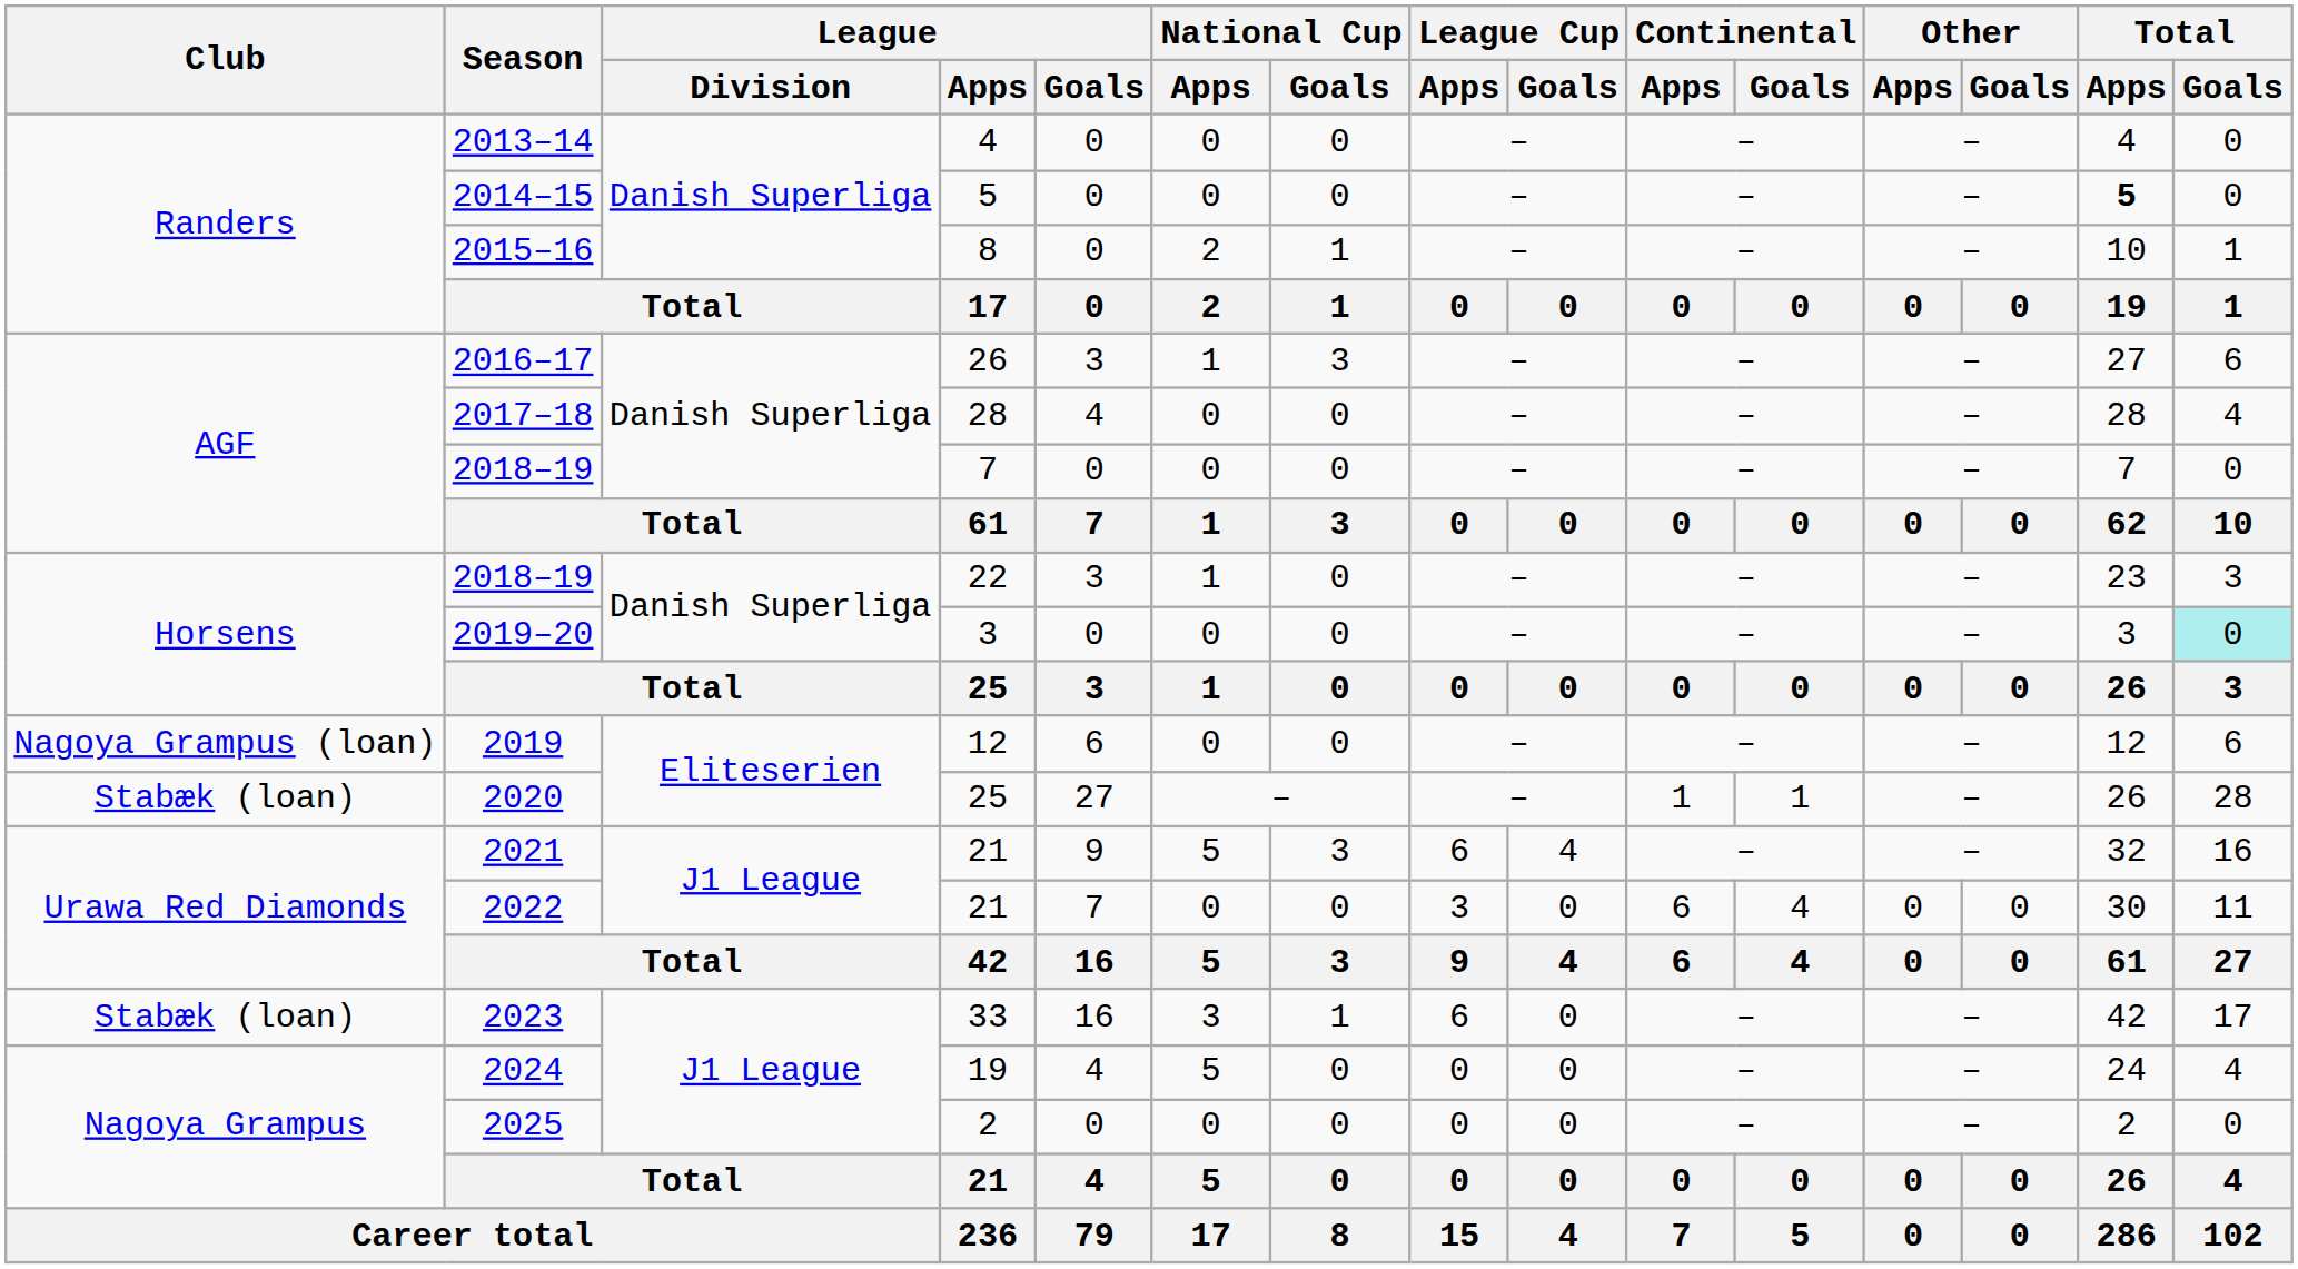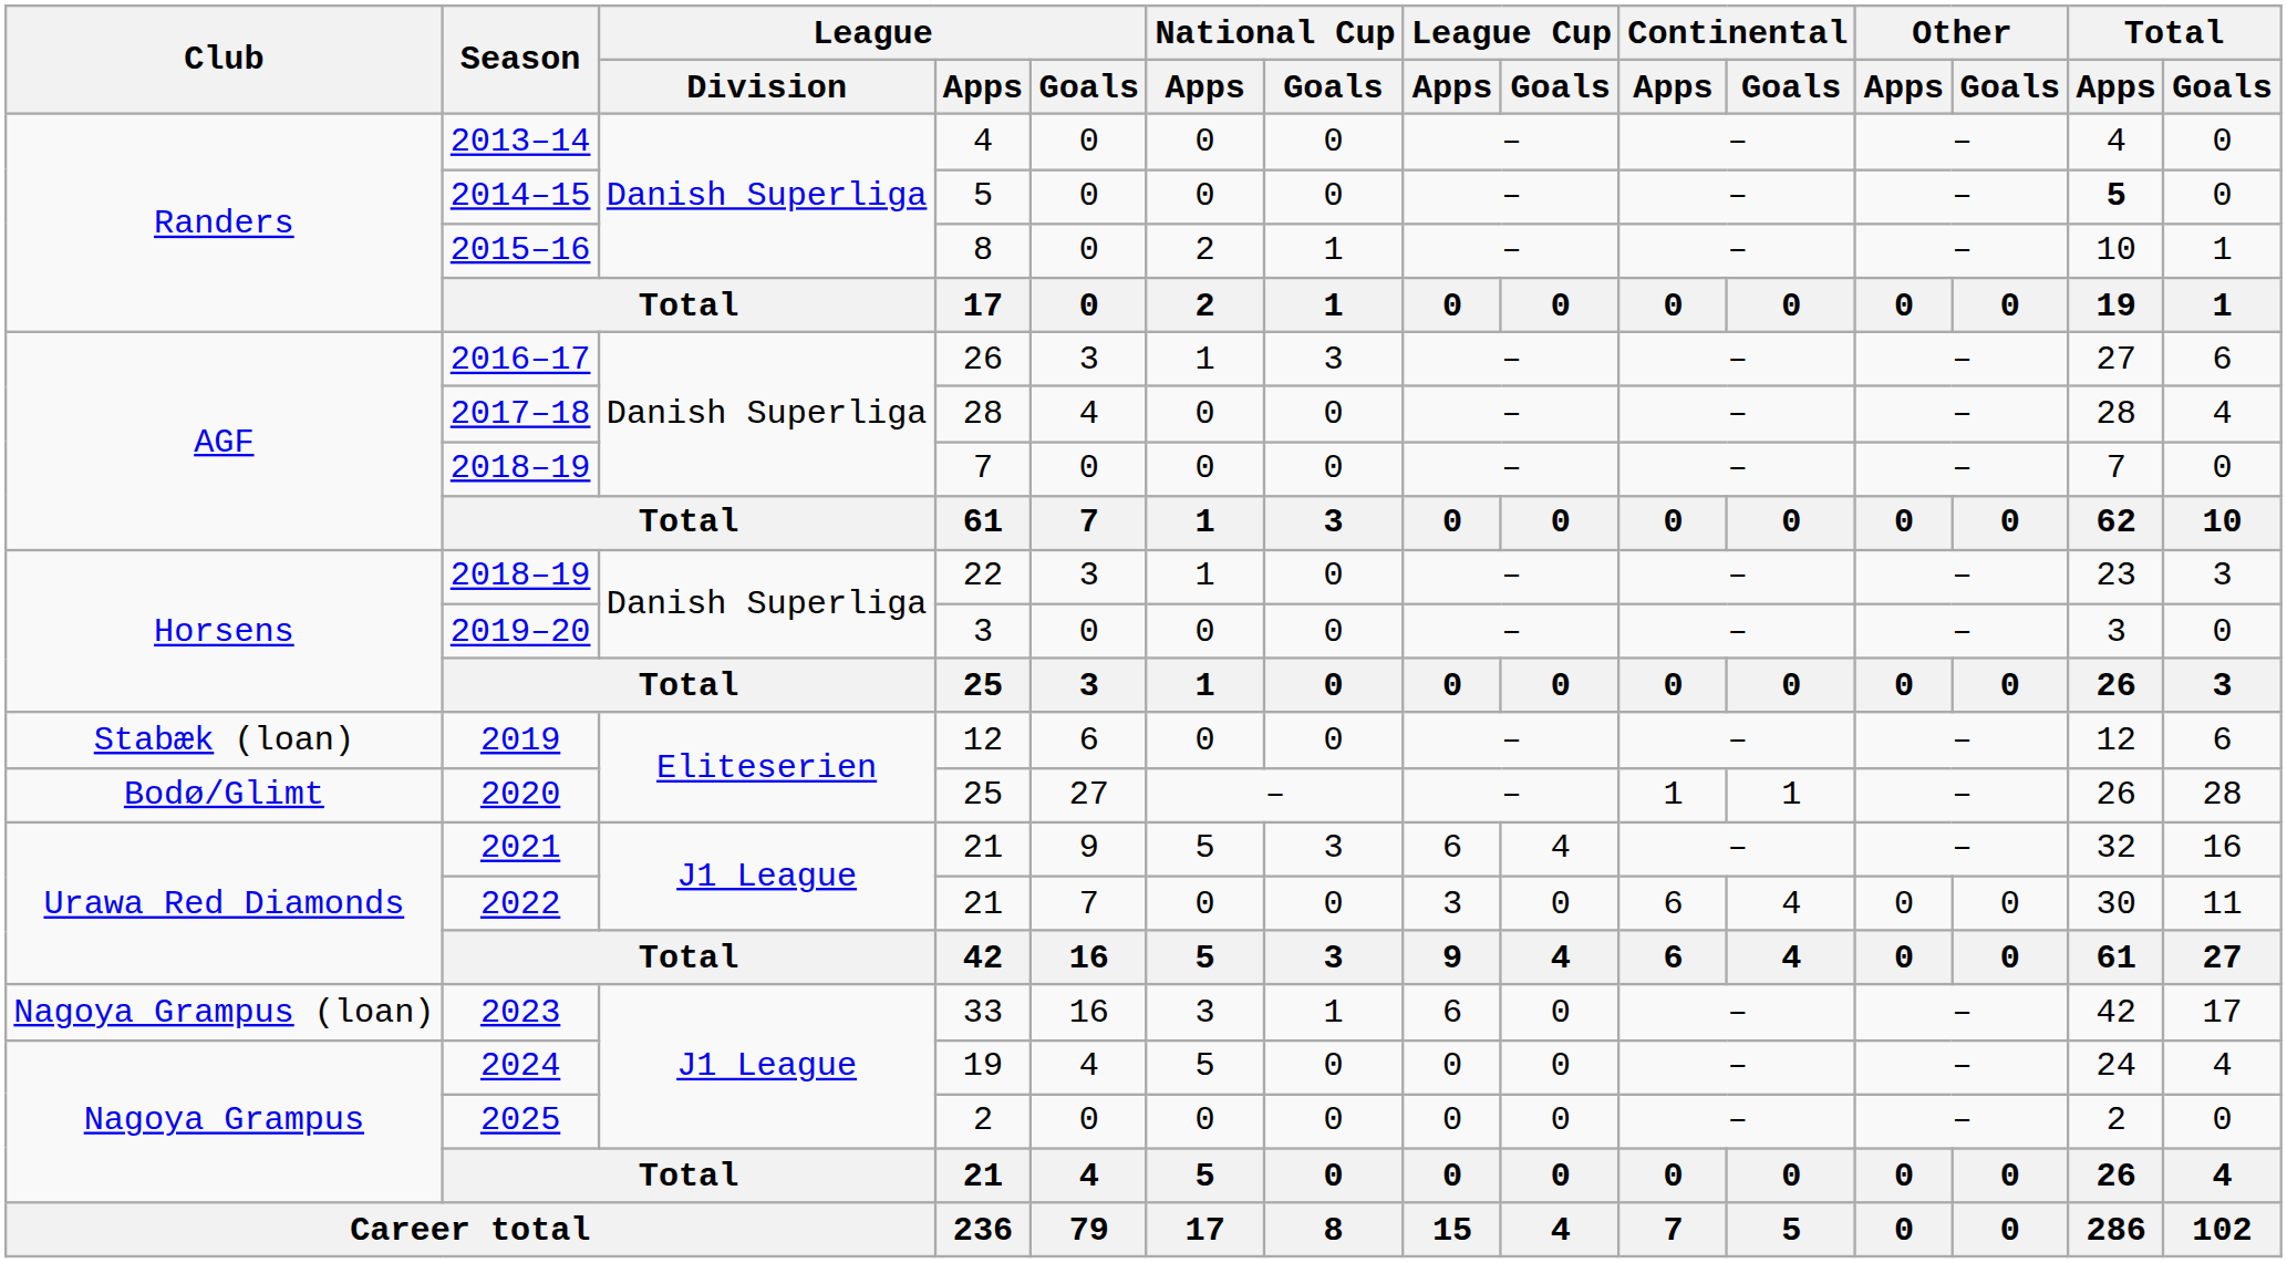 <table class="wikitable" style="text-align:center">
 <tr>
 <th rowspan="2">Club</th>
 <th rowspan="2">Season</th>
 <th colspan="3">League</th>
 <th colspan="2">National Cup</th>
 <th colspan="2">League Cup</th>
 <th colspan="2">Continental</th>
 <th colspan="2">Other</th>
 <th colspan="2">Total</th>
 </tr>
 <tr>
 <th>Division</th>
 <th>Apps</th>
 <th>Goals</th>
 <th>Apps</th>
 <th>Goals</th>
 <th>Apps</th>
 <th>Goals</th>
 <th>Apps</th>
 <th>Goals</th>
 <th>Apps</th>
 <th>Goals</th>
 <th>Apps</th>
 <th>Goals</th>
 </tr>
 <tr>
 <td rowspan="4"><a href='#'>Randers</a></td>
 <td><a href='#'>2013–14</a></td>
 <td rowspan="3"><a href='#'>Danish Superliga</a></td>
 <td>4</td>
 <td>0</td>
 <td>0</td>
 <td>0</td>
 <td colspan="2">–</td>
 <td colspan="2">–</td>
 <td colspan="2">–</td>
 <td>4</td>
 <td>0</td>
 </tr>
 <tr>
 <td><a href='#'>2014–15</a></td>
 <td>5</td>
 <td>0</td>
 <td>0</td>
 <td>0</td>
 <td colspan="2">–</td>
 <td colspan="2">–</td>
 <td colspan="2">–</td>
 <td><strong>5</strong></td>
 <td>0</td>
 </tr>
 <tr>
 <td><a href='#'>2015–16</a></td>
 <td>8</td>
 <td>0</td>
 <td>2</td>
 <td>1</td>
 <td colspan="2">–</td>
 <td colspan="2">–</td>
 <td colspan="2">–</td>
 <td>10</td>
 <td>1</td>
 </tr>
 <tr>
 <th colspan="2">Total</th>
 <th>17</th>
 <th>0</th>
 <th>2</th>
 <th>1</th>
 <th>0</th>
 <th>0</th>
 <th>0</th>
 <th>0</th>
 <th>0</th>
 <th>0</th>
 <th>19</th>
 <th>1</th>
 </tr>
 <tr>
 <td rowspan="4"><a href='#'>AGF</a></td>
 <td><a href='#'>2016–17</a></td>
 <td rowspan="3">Danish Superliga</td>
 <td>26</td>
 <td>3</td>
 <td>1</td>
 <td>3</td>
 <td colspan="2">–</td>
 <td colspan="2">–</td>
 <td colspan="2">–</td>
 <td>27</td>
 <td>6</td>
 </tr>
 <tr>
 <td><a href='#'>2017–18</a></td>
 <td>28</td>
 <td>4</td>
 <td>0</td>
 <td>0</td>
 <td colspan="2">–</td>
 <td colspan="2">–</td>
 <td colspan="2">–</td>
 <td>28</td>
 <td>4</td>
 </tr>
 <tr>
 <td><a href='#'>2018–19</a></td>
 <td>7</td>
 <td>0</td>
 <td>0</td>
 <td>0</td>
 <td colspan="2">–</td>
 <td colspan="2">–</td>
 <td colspan="2">–</td>
 <td>7</td>
 <td>0</td>
 </tr>
 <tr>
 <th colspan="2">Total</th>
 <th>61</th>
 <th>7</th>
 <th>1</th>
 <th>3</th>
 <th>0</th>
 <th>0</th>
 <th>0</th>
 <th>0</th>
 <th>0</th>
 <th>0</th>
 <th>62</th>
 <th>10</th>
 </tr>
 <tr>
 <td rowspan="3"><a href='#'>Horsens</a></td>
 <td><a href='#'>2018–19</a></td>
 <td rowspan="2">Danish Superliga</td>
 <td>22</td>
 <td>3</td>
 <td>1</td>
 <td>0</td>
 <td colspan="2">–</td>
 <td colspan="2">–</td>
 <td colspan="2">–</td>
 <td>23</td>
 <td>3</td>
 </tr>
 <tr>
 <td><a href='#'>2019–20</a></td>
 <td>3</td>
 <td>0</td>
 <td>0</td>
 <td>0</td>
 <td colspan="2">–</td>
 <td colspan="2">–</td>
 <td colspan="2">–</td>
 <td>3</td>
-<td style="background: paleturquoise;">0</td>
+<td>0</td>
 </tr>
 <tr>
 <th colspan="2">Total</th>
 <th>25</th>
 <th>3</th>
 <th>1</th>
 <th>0</th>
 <th>0</th>
 <th>0</th>
 <th>0</th>
 <th>0</th>
 <th>0</th>
 <th>0</th>
 <th>26</th>
 <th>3</th>
 </tr>
 <tr>
-<td><a href='#'>Nagoya Grampus</a> (loan)</td>
+<td><a href='#'>Stabæk</a> (loan)</td>
 <td><a href='#'>2019</a></td>
 <td rowspan="2"><a href='#'>Eliteserien</a></td>
 <td>12</td>
 <td>6</td>
 <td>0</td>
 <td>0</td>
 <td colspan="2">–</td>
 <td colspan="2">–</td>
 <td colspan="2">–</td>
 <td>12</td>
 <td>6</td>
 </tr>
 <tr>
-<td><a href='#'>Stabæk</a> (loan)</td>
+<td><a href='#'>Bodø/Glimt</a></td>
 <td><a href='#'>2020</a></td>
 <td>25</td>
 <td>27</td>
 <td colspan="2">–</td>
 <td colspan="2">–</td>
 <td>1</td>
 <td>1</td>
 <td colspan="2">–</td>
 <td>26</td>
 <td>28</td>
 </tr>
 <tr>
 <td rowspan="3"><a href='#'>Urawa Red Diamonds</a></td>
 <td><a href='#'>2021</a></td>
 <td rowspan="2"><a href='#'>J1 League</a></td>
 <td>21</td>
 <td>9</td>
 <td>5</td>
 <td>3</td>
 <td>6</td>
 <td>4</td>
 <td colspan="2">–</td>
 <td colspan="2">–</td>
 <td>32</td>
 <td>16</td>
 </tr>
 <tr>
 <td><a href='#'>2022</a></td>
 <td>21</td>
 <td>7</td>
 <td>0</td>
 <td>0</td>
 <td>3</td>
 <td>0</td>
 <td>6</td>
 <td>4</td>
 <td>0</td>
 <td>0</td>
 <td>30</td>
 <td>11</td>
 </tr>
 <tr>
 <th colspan="2">Total</th>
 <th>42</th>
 <th>16</th>
 <th>5</th>
 <th>3</th>
 <th>9</th>
 <th>4</th>
 <th>6</th>
 <th>4</th>
 <th>0</th>
 <th>0</th>
 <th>61</th>
 <th>27</th>
 </tr>
 <tr>
-<td><a href='#'>Stabæk</a> (loan)</td>
+<td><a href='#'>Nagoya Grampus</a> (loan)</td>
 <td><a href='#'>2023</a></td>
 <td rowspan="3"><a href='#'>J1 League</a></td>
 <td>33</td>
 <td>16</td>
 <td>3</td>
 <td>1</td>
 <td>6</td>
 <td>0</td>
 <td colspan="2">–</td>
 <td colspan="2">–</td>
 <td>42</td>
 <td>17</td>
 </tr>
 <tr>
 <td rowspan="3"><a href='#'>Nagoya Grampus</a></td>
 <td><a href='#'>2024</a></td>
 <td>19</td>
 <td>4</td>
 <td>5</td>
 <td>0</td>
 <td>0</td>
 <td>0</td>
 <td colspan="2">–</td>
 <td colspan="2">–</td>
 <td>24</td>
 <td>4</td>
 </tr>
 <tr>
 <td><a href='#'>2025</a></td>
 <td>2</td>
 <td>0</td>
 <td>0</td>
 <td>0</td>
 <td>0</td>
 <td>0</td>
 <td colspan="2">–</td>
 <td colspan="2">–</td>
 <td>2</td>
 <td>0</td>
 </tr>
 <tr>
 <th colspan="2">Total</th>
 <th>21</th>
 <th>4</th>
 <th>5</th>
 <th>0</th>
 <th>0</th>
 <th>0</th>
 <th>0</th>
 <th>0</th>
 <th>0</th>
 <th>0</th>
 <th>26</th>
 <th>4</th>
 </tr>
 <tr>
 <th colspan="3">Career total</th>
 <th>236</th>
 <th>79</th>
 <th>17</th>
 <th>8</th>
 <th>15</th>
 <th>4</th>
 <th>7</th>
 <th>5</th>
 <th>0</th>
 <th>0</th>
 <th>286</th>
 <th>102</th>
 </tr>
 </table>
